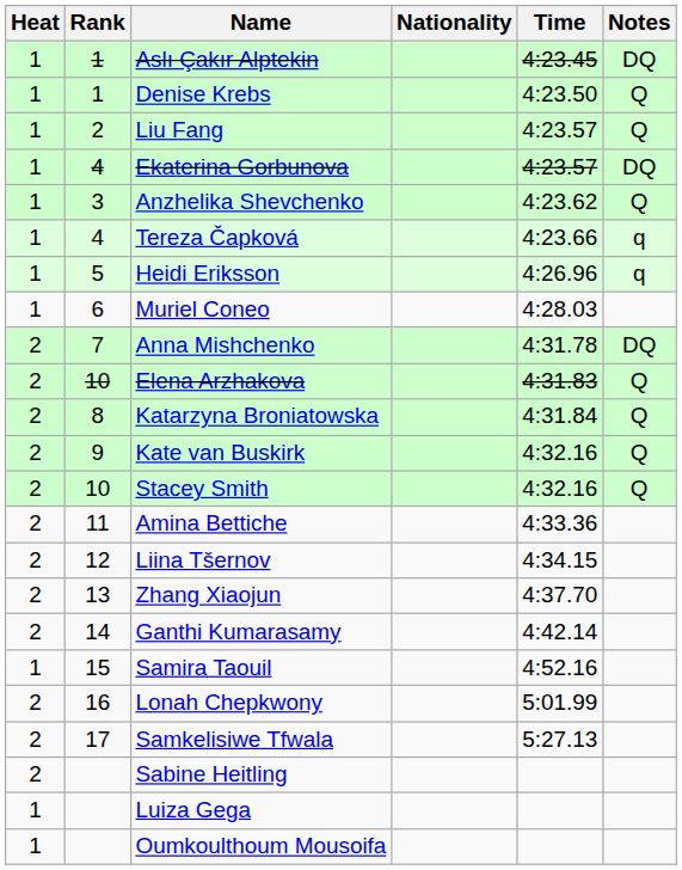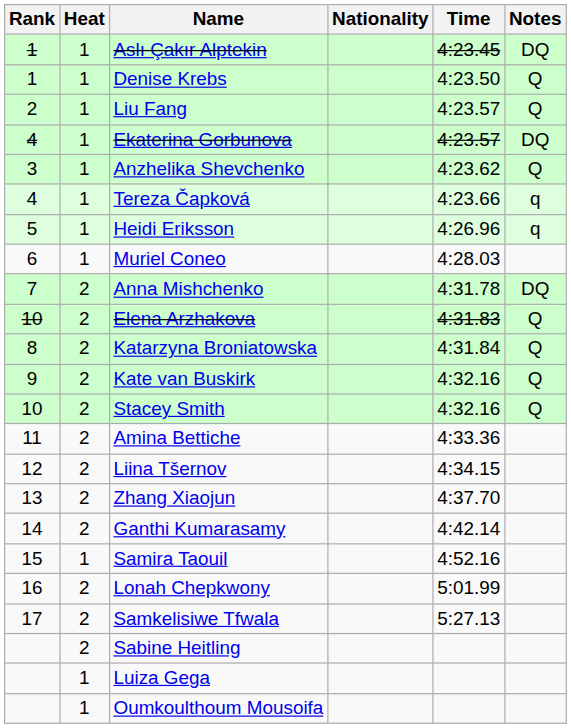 <table class="wikitable sortable" style="text-align:center">
 <tr>
+<th>Rank</th>
 <th>Heat</th>
-<th>Rank</th>
 <th>Name</th>
 <th>Nationality</th>
 <th>Time</th>
 <th>Notes</th>
 </tr>
 <tr bgcolor=ccffcc>
+<td><s>1 </s></td>
 <td>1</td>
-<td><s>1 </s></td>
 <td align=left><s><a href='#'>Aslı Çakır Alptekin</a></s></td>
 <td align=left><s></s></td>
 <td><s>4:23.45 </s></td>
 <td>DQ</td>
 </tr>
 <tr bgcolor=ccffcc>
 <td>1</td>
 <td>1</td>
 <td align=left><a href='#'>Denise Krebs</a></td>
 <td align=left></td>
 <td>4:23.50</td>
 <td>Q</td>
 </tr>
 <tr bgcolor=ccffcc>
+<td>2</td>
 <td>1</td>
-<td>2</td>
 <td align=left><a href='#'>Liu Fang</a></td>
 <td align=left></td>
 <td>4:23.57</td>
 <td>Q</td>
 </tr>
 <tr bgcolor=ccffcc>
+<td><s>4 </s></td>
 <td>1</td>
-<td><s>4 </s></td>
 <td align=left><s><a href='#'>Ekaterina Gorbunova</a> </s></td>
 <td align=left><s></s></td>
 <td><s>4:23.57 </s></td>
 <td>DQ</td>
 </tr>
 <tr bgcolor=ccffcc>
+<td>3</td>
 <td>1</td>
-<td>3</td>
 <td align=left><a href='#'>Anzhelika Shevchenko</a></td>
 <td align=left></td>
 <td>4:23.62</td>
 <td>Q</td>
 </tr>
 <tr bgcolor=ddffdd>
+<td>4</td>
 <td>1</td>
-<td>4</td>
 <td align=left><a href='#'>Tereza Čapková</a></td>
 <td align=left></td>
 <td>4:23.66</td>
 <td>q</td>
 </tr>
 <tr bgcolor=ddffdd>
+<td>5</td>
 <td>1</td>
-<td>5</td>
 <td align=left><a href='#'>Heidi Eriksson</a></td>
 <td align=left></td>
 <td>4:26.96</td>
 <td>q</td>
 </tr>
 <tr>
+<td>6</td>
 <td>1</td>
-<td>6</td>
 <td align=left><a href='#'>Muriel Coneo</a></td>
 <td align=left></td>
 <td>4:28.03</td>
 <td></td>
 </tr>
 <tr bgcolor=ccffcc>
+<td>7</td>
 <td>2</td>
-<td>7</td>
 <td align=left><a href='#'>Anna Mishchenko</a></td>
 <td align=left></td>
 <td>4:31.78</td>
 <td>DQ</td>
 </tr>
 <tr bgcolor=ccffcc>
+<td><s>10 </s></td>
 <td>2</td>
-<td><s>10 </s></td>
 <td align=left><s><a href='#'>Elena Arzhakova</a> </s></td>
 <td align=left><s></s></td>
 <td><s>4:31.83 </s></td>
 <td>Q</td>
 </tr>
 <tr bgcolor=ccffcc>
+<td>8</td>
 <td>2</td>
-<td>8</td>
 <td align=left><a href='#'>Katarzyna Broniatowska</a></td>
 <td align=left></td>
 <td>4:31.84</td>
 <td>Q</td>
 </tr>
 <tr bgcolor=ccffcc>
+<td>9</td>
 <td>2</td>
-<td>9</td>
 <td align=left><a href='#'>Kate van Buskirk</a></td>
 <td align=left></td>
 <td>4:32.16</td>
 <td>Q</td>
 </tr>
 <tr bgcolor=ccffcc>
+<td>10</td>
 <td>2</td>
-<td>10</td>
 <td align=left><a href='#'>Stacey Smith</a></td>
 <td align=left></td>
 <td>4:32.16</td>
 <td>Q</td>
 </tr>
 <tr>
+<td>11</td>
 <td>2</td>
-<td>11</td>
 <td align=left><a href='#'>Amina Bettiche</a></td>
 <td align=left></td>
 <td>4:33.36</td>
 <td></td>
 </tr>
 <tr>
+<td>12</td>
 <td>2</td>
-<td>12</td>
 <td align=left><a href='#'>Liina Tšernov</a></td>
 <td align=left></td>
 <td>4:34.15</td>
 <td></td>
 </tr>
 <tr>
+<td>13</td>
 <td>2</td>
-<td>13</td>
 <td align=left><a href='#'>Zhang Xiaojun</a></td>
 <td align=left></td>
 <td>4:37.70</td>
 <td></td>
 </tr>
 <tr>
+<td>14</td>
 <td>2</td>
-<td>14</td>
 <td align=left><a href='#'>Ganthi Kumarasamy</a></td>
 <td align=left></td>
 <td>4:42.14</td>
 <td></td>
 </tr>
 <tr>
+<td>15</td>
 <td>1</td>
-<td>15</td>
 <td align=left><a href='#'>Samira Taouil</a></td>
 <td align=left></td>
 <td>4:52.16</td>
 <td></td>
 </tr>
 <tr>
+<td>16</td>
 <td>2</td>
-<td>16</td>
 <td align=left><a href='#'>Lonah Chepkwony</a></td>
 <td align=left></td>
 <td>5:01.99</td>
 <td></td>
 </tr>
 <tr>
+<td>17</td>
 <td>2</td>
-<td>17</td>
 <td align=left><a href='#'>Samkelisiwe Tfwala</a></td>
 <td align=left></td>
 <td>5:27.13</td>
 <td></td>
 </tr>
 <tr>
+<td></td>
 <td>2</td>
-<td></td>
 <td align=left><a href='#'>Sabine Heitling</a></td>
 <td align=left></td>
 <td></td>
 <td></td>
 </tr>
 <tr>
+<td></td>
 <td>1</td>
-<td></td>
 <td align=left><a href='#'>Luiza Gega</a></td>
 <td align=left></td>
 <td></td>
 <td></td>
 </tr>
 <tr>
+<td></td>
 <td>1</td>
-<td></td>
 <td align=left><a href='#'>Oumkoulthoum Mousoifa</a></td>
 <td align=left></td>
 <td></td>
 <td></td>
 </tr>
 </table>
